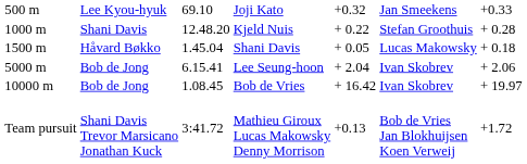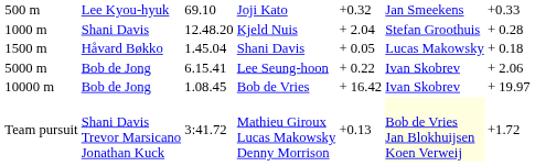 <table>
 <tr>
 <td>500 m<br></td>
 <td><a href='#'>Lee Kyou-hyuk</a><br><small></small></td>
 <td>69.10</td>
 <td><a href='#'>Joji Kato</a><br><small></small></td>
 <td>+0.32</td>
 <td><a href='#'>Jan Smeekens</a><br><small></small></td>
 <td>+0.33</td>
 </tr>
 <tr>
 <td>1000 m<br></td>
 <td><a href='#'>Shani Davis</a><br><small></small></td>
 <td>12.48.20</td>
 <td><a href='#'>Kjeld Nuis</a><br><small></small></td>
-<td>+ 0.22</td>
+<td>+ 2.04</td>
 <td><a href='#'>Stefan Groothuis</a><br><small></small></td>
 <td>+ 0.28</td>
 </tr>
 <tr>
 <td>1500 m<br></td>
 <td><a href='#'>Håvard Bøkko</a><br><small></small></td>
 <td>1.45.04</td>
 <td><a href='#'>Shani Davis</a><br><small></small></td>
 <td>+ 0.05</td>
 <td><a href='#'>Lucas Makowsky</a><br><small></small></td>
 <td>+ 0.18</td>
 </tr>
 <tr>
 <td>5000 m<br></td>
 <td><a href='#'>Bob de Jong</a><br><small></small></td>
 <td>6.15.41</td>
 <td><a href='#'>Lee Seung-hoon</a><br><small></small></td>
-<td>+ 2.04</td>
+<td>+ 0.22</td>
 <td><a href='#'>Ivan Skobrev</a><br><small></small></td>
 <td>+ 2.06</td>
 </tr>
 <tr>
 <td>10000 m<br></td>
 <td><a href='#'>Bob de Jong</a><br><small></small></td>
 <td>1.08.45</td>
 <td><a href='#'>Bob de Vries</a><br><small></small></td>
 <td>+ 16.42</td>
 <td><a href='#'>Ivan Skobrev</a><br><small></small></td>
 <td>+ 19.97</td>
 </tr>
 <tr>
 <td>Team pursuit<br></td>
 <td><br><a href='#'>Shani Davis</a><br><a href='#'>Trevor Marsicano</a><br><a href='#'>Jonathan Kuck</a><br></td>
 <td>3:41.72</td>
 <td><br><a href='#'>Mathieu Giroux</a><br><a href='#'>Lucas Makowsky</a><br><a href='#'>Denny Morrison</a><br></td>
 <td>+0.13</td>
-<td><br><a href='#'>Bob de Vries</a><br><a href='#'>Jan Blokhuijsen</a><br><a href='#'>Koen Verweij</a><br></td>
+<td style="background: lightyellow;"><br><a href='#'>Bob de Vries</a><br><a href='#'>Jan Blokhuijsen</a><br><a href='#'>Koen Verweij</a><br></td>
 <td>+1.72</td>
 </tr>
 </table>
